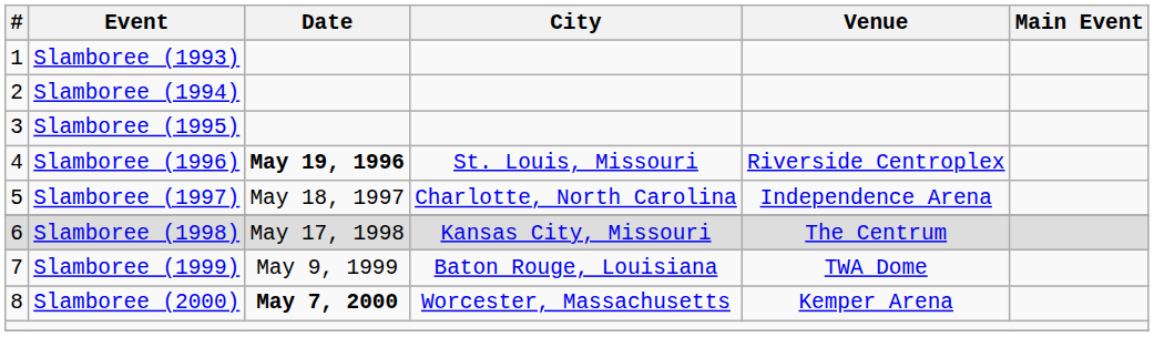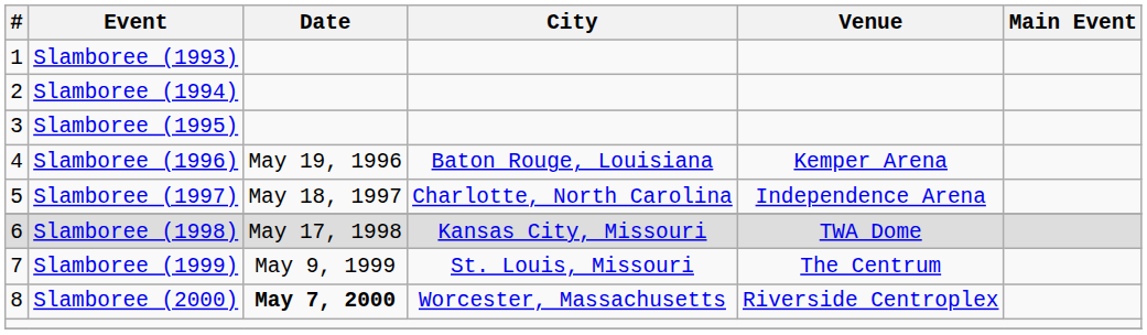 <table class="wikitable" align="center"  style="text-align:center;">
 <tr>
 <th>#</th>
 <th>Event</th>
 <th>Date</th>
 <th>City</th>
 <th>Venue</th>
 <th>Main Event</th>
 </tr>
 <tr>
 <td>1</td>
 <td><a href='#'>Slamboree (1993)</a></td>
 <td></td>
 <td></td>
 <td></td>
 <td align=left></td>
 </tr>
 <tr>
 <td>2</td>
 <td Slamboree><a href='#'>Slamboree (1994)</a></td>
 <td></td>
 <td></td>
 <td></td>
 <td align=left></td>
 </tr>
 <tr>
 <td>3</td>
 <td Slamboree><a href='#'>Slamboree (1995)</a></td>
 <td></td>
 <td></td>
 <td></td>
 <td align=left></td>
 </tr>
 <tr>
 <td>4</td>
 <td><a href='#'>Slamboree (1996)</a></td>
-<td><strong>May 19, 1996</strong></td>
-<td><a href='#'>St. Louis, Missouri</a></td>
-<td><a href='#'>Riverside Centroplex</a></td>
+<td>May 19, 1996</td>
+<td><a href='#'>Baton Rouge, Louisiana</a></td>
+<td><a href='#'>Kemper Arena</a></td>
 <td align=left></td>
 </tr>
 <tr>
 <td>5</td>
 <td><a href='#'>Slamboree (1997)</a></td>
 <td>May 18, 1997</td>
 <td><a href='#'>Charlotte, North Carolina</a></td>
 <td><a href='#'>Independence Arena</a></td>
 <td align=left></td>
 </tr>
 <tr>
 </tr>
 <tr bgcolor="#ddd">
 <td>6</td>
 <td><a href='#'>Slamboree (1998)</a></td>
 <td>May 17, 1998</td>
 <td><a href='#'>Kansas City, Missouri</a></td>
-<td><a href='#'>The Centrum</a></td>
+<td><a href='#'>TWA Dome</a></td>
 <td align=left></td>
 </tr>
 <tr>
 <td>7</td>
 <td><a href='#'>Slamboree (1999)</a></td>
 <td>May 9, 1999</td>
-<td><a href='#'>Baton Rouge, Louisiana</a></td>
-<td><a href='#'>TWA Dome</a></td>
+<td><a href='#'>St. Louis, Missouri</a></td>
+<td><a href='#'>The Centrum</a></td>
 <td align=left></td>
 </tr>
 <tr>
 <td>8</td>
 <td><a href='#'>Slamboree (2000)</a></td>
 <td><strong>May 7, 2000</strong></td>
 <td><a href='#'>Worcester, Massachusetts</a></td>
-<td><a href='#'>Kemper Arena</a></td>
+<td><a href='#'>Riverside Centroplex</a></td>
 <td align=left></td>
 </tr>
 <tr>
 <td colspan="10"></td>
 </tr>
 <tr>
 </tr>
 </table>
